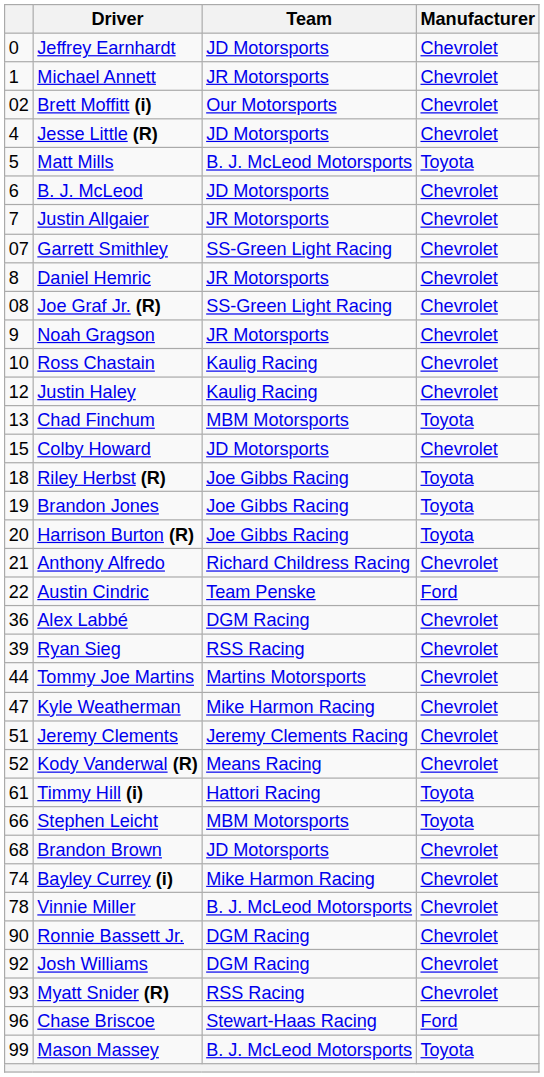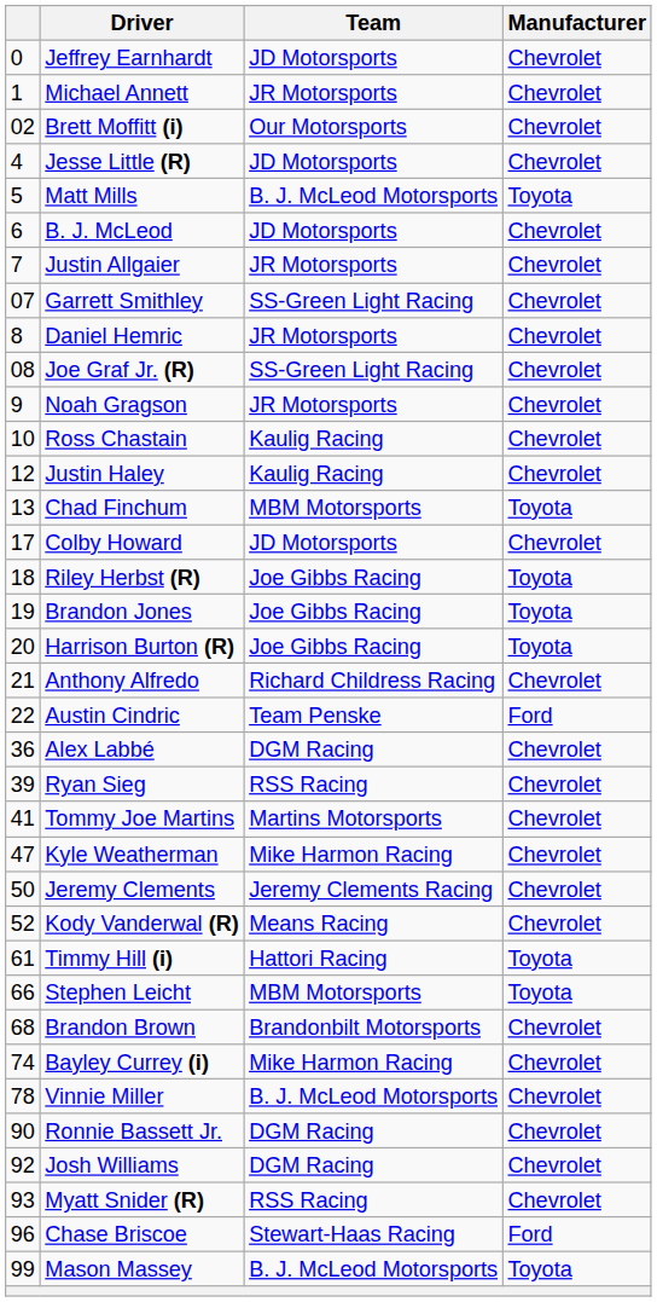 <table class="wikitable" style="font-size:95%">
 <tr>
 <th></th>
 <th>Driver</th>
 <th>Team</th>
 <th>Manufacturer</th>
 </tr>
 <tr>
 <td>0</td>
 <td><a href='#'>Jeffrey Earnhardt</a></td>
 <td><a href='#'>JD Motorsports</a></td>
 <td><a href='#'>Chevrolet</a></td>
 </tr>
 <tr>
 <td>1</td>
 <td><a href='#'>Michael Annett</a></td>
 <td><a href='#'>JR Motorsports</a></td>
 <td><a href='#'>Chevrolet</a></td>
 </tr>
 <tr>
 <td>02</td>
 <td><a href='#'>Brett Moffitt</a> <strong>(i)</strong></td>
 <td><a href='#'>Our Motorsports</a></td>
 <td><a href='#'>Chevrolet</a></td>
 </tr>
 <tr>
 <td>4</td>
 <td><a href='#'>Jesse Little</a> <strong>(R)</strong></td>
 <td><a href='#'>JD Motorsports</a></td>
 <td><a href='#'>Chevrolet</a></td>
 </tr>
 <tr>
 <td>5</td>
 <td><a href='#'>Matt Mills</a></td>
 <td><a href='#'>B. J. McLeod Motorsports</a></td>
 <td><a href='#'>Toyota</a></td>
 </tr>
 <tr>
 <td>6</td>
 <td><a href='#'>B. J. McLeod</a></td>
 <td><a href='#'>JD Motorsports</a></td>
 <td><a href='#'>Chevrolet</a></td>
 </tr>
 <tr>
 <td>7</td>
 <td><a href='#'>Justin Allgaier</a></td>
 <td><a href='#'>JR Motorsports</a></td>
 <td><a href='#'>Chevrolet</a></td>
 </tr>
 <tr>
 <td>07</td>
 <td><a href='#'>Garrett Smithley</a></td>
 <td><a href='#'>SS-Green Light Racing</a></td>
 <td><a href='#'>Chevrolet</a></td>
 </tr>
 <tr>
 <td>8</td>
 <td><a href='#'>Daniel Hemric</a></td>
 <td><a href='#'>JR Motorsports</a></td>
 <td><a href='#'>Chevrolet</a></td>
 </tr>
 <tr>
 <td>08</td>
 <td><a href='#'>Joe Graf Jr.</a> <strong>(R)</strong></td>
 <td><a href='#'>SS-Green Light Racing</a></td>
 <td><a href='#'>Chevrolet</a></td>
 </tr>
 <tr>
 <td>9</td>
 <td><a href='#'>Noah Gragson</a></td>
 <td><a href='#'>JR Motorsports</a></td>
 <td><a href='#'>Chevrolet</a></td>
 </tr>
 <tr>
 <td>10</td>
 <td><a href='#'>Ross Chastain</a></td>
 <td><a href='#'>Kaulig Racing</a></td>
 <td><a href='#'>Chevrolet</a></td>
 </tr>
 <tr>
 <td>12</td>
 <td><a href='#'>Justin Haley</a></td>
 <td><a href='#'>Kaulig Racing</a></td>
 <td><a href='#'>Chevrolet</a></td>
 </tr>
 <tr>
 <td>13</td>
 <td><a href='#'>Chad Finchum</a></td>
 <td><a href='#'>MBM Motorsports</a></td>
 <td><a href='#'>Toyota</a></td>
 </tr>
 <tr>
-<td>15</td>
+<td>17</td>
 <td><a href='#'>Colby Howard</a></td>
 <td><a href='#'>JD Motorsports</a></td>
 <td><a href='#'>Chevrolet</a></td>
 </tr>
 <tr>
 <td>18</td>
 <td><a href='#'>Riley Herbst</a> <strong>(R)</strong></td>
 <td><a href='#'>Joe Gibbs Racing</a></td>
 <td><a href='#'>Toyota</a></td>
 </tr>
 <tr>
 <td>19</td>
 <td><a href='#'>Brandon Jones</a></td>
 <td><a href='#'>Joe Gibbs Racing</a></td>
 <td><a href='#'>Toyota</a></td>
 </tr>
 <tr>
 <td>20</td>
 <td><a href='#'>Harrison Burton</a> <strong>(R)</strong></td>
 <td><a href='#'>Joe Gibbs Racing</a></td>
 <td><a href='#'>Toyota</a></td>
 </tr>
 <tr>
 <td>21</td>
 <td><a href='#'>Anthony Alfredo</a></td>
 <td><a href='#'>Richard Childress Racing</a></td>
 <td><a href='#'>Chevrolet</a></td>
 </tr>
 <tr>
 <td>22</td>
 <td><a href='#'>Austin Cindric</a></td>
 <td><a href='#'>Team Penske</a></td>
 <td><a href='#'>Ford</a></td>
 </tr>
 <tr>
 <td>36</td>
 <td><a href='#'>Alex Labbé</a></td>
 <td><a href='#'>DGM Racing</a></td>
 <td><a href='#'>Chevrolet</a></td>
 </tr>
 <tr>
 <td>39</td>
 <td><a href='#'>Ryan Sieg</a></td>
 <td><a href='#'>RSS Racing</a></td>
 <td><a href='#'>Chevrolet</a></td>
 </tr>
 <tr>
-<td>44</td>
+<td>41</td>
 <td><a href='#'>Tommy Joe Martins</a></td>
 <td><a href='#'>Martins Motorsports</a></td>
 <td><a href='#'>Chevrolet</a></td>
 </tr>
 <tr>
 <td>47</td>
 <td><a href='#'>Kyle Weatherman</a></td>
 <td><a href='#'>Mike Harmon Racing</a></td>
 <td><a href='#'>Chevrolet</a></td>
 </tr>
 <tr>
-<td>51</td>
+<td>50</td>
 <td><a href='#'>Jeremy Clements</a></td>
 <td><a href='#'>Jeremy Clements Racing</a></td>
 <td><a href='#'>Chevrolet</a></td>
 </tr>
 <tr>
 <td>52</td>
 <td><a href='#'>Kody Vanderwal</a> <strong>(R)</strong></td>
 <td><a href='#'>Means Racing</a></td>
 <td><a href='#'>Chevrolet</a></td>
 </tr>
 <tr>
 <td>61</td>
 <td><a href='#'>Timmy Hill</a> <strong>(i)</strong></td>
 <td><a href='#'>Hattori Racing</a></td>
 <td><a href='#'>Toyota</a></td>
 </tr>
 <tr>
 <td>66</td>
 <td><a href='#'>Stephen Leicht</a></td>
 <td><a href='#'>MBM Motorsports</a></td>
 <td><a href='#'>Toyota</a></td>
 </tr>
 <tr>
 <td>68</td>
 <td><a href='#'>Brandon Brown</a></td>
-<td><a href='#'>JD Motorsports</a></td>
+<td><a href='#'>Brandonbilt Motorsports</a></td>
 <td><a href='#'>Chevrolet</a></td>
 </tr>
 <tr>
 <td>74</td>
 <td><a href='#'>Bayley Currey</a> <strong>(i)</strong></td>
 <td><a href='#'>Mike Harmon Racing</a></td>
 <td><a href='#'>Chevrolet</a></td>
 </tr>
 <tr>
 <td>78</td>
 <td><a href='#'>Vinnie Miller</a></td>
 <td><a href='#'>B. J. McLeod Motorsports</a></td>
 <td><a href='#'>Chevrolet</a></td>
 </tr>
 <tr>
 <td>90</td>
 <td><a href='#'>Ronnie Bassett Jr.</a></td>
 <td><a href='#'>DGM Racing</a></td>
 <td><a href='#'>Chevrolet</a></td>
 </tr>
 <tr>
 <td>92</td>
 <td><a href='#'>Josh Williams</a></td>
 <td><a href='#'>DGM Racing</a></td>
 <td><a href='#'>Chevrolet</a></td>
 </tr>
 <tr>
 <td>93</td>
 <td><a href='#'>Myatt Snider</a> <strong>(R)</strong></td>
 <td><a href='#'>RSS Racing</a></td>
 <td><a href='#'>Chevrolet</a></td>
 </tr>
 <tr>
 <td>96</td>
 <td><a href='#'>Chase Briscoe</a></td>
 <td><a href='#'>Stewart-Haas Racing</a></td>
 <td><a href='#'>Ford</a></td>
 </tr>
 <tr>
 <td>99</td>
 <td><a href='#'>Mason Massey</a></td>
 <td><a href='#'>B. J. McLeod Motorsports</a></td>
 <td><a href='#'>Toyota</a></td>
 </tr>
 <tr>
 <th colspan="4"></th>
 </tr>
 </table>
